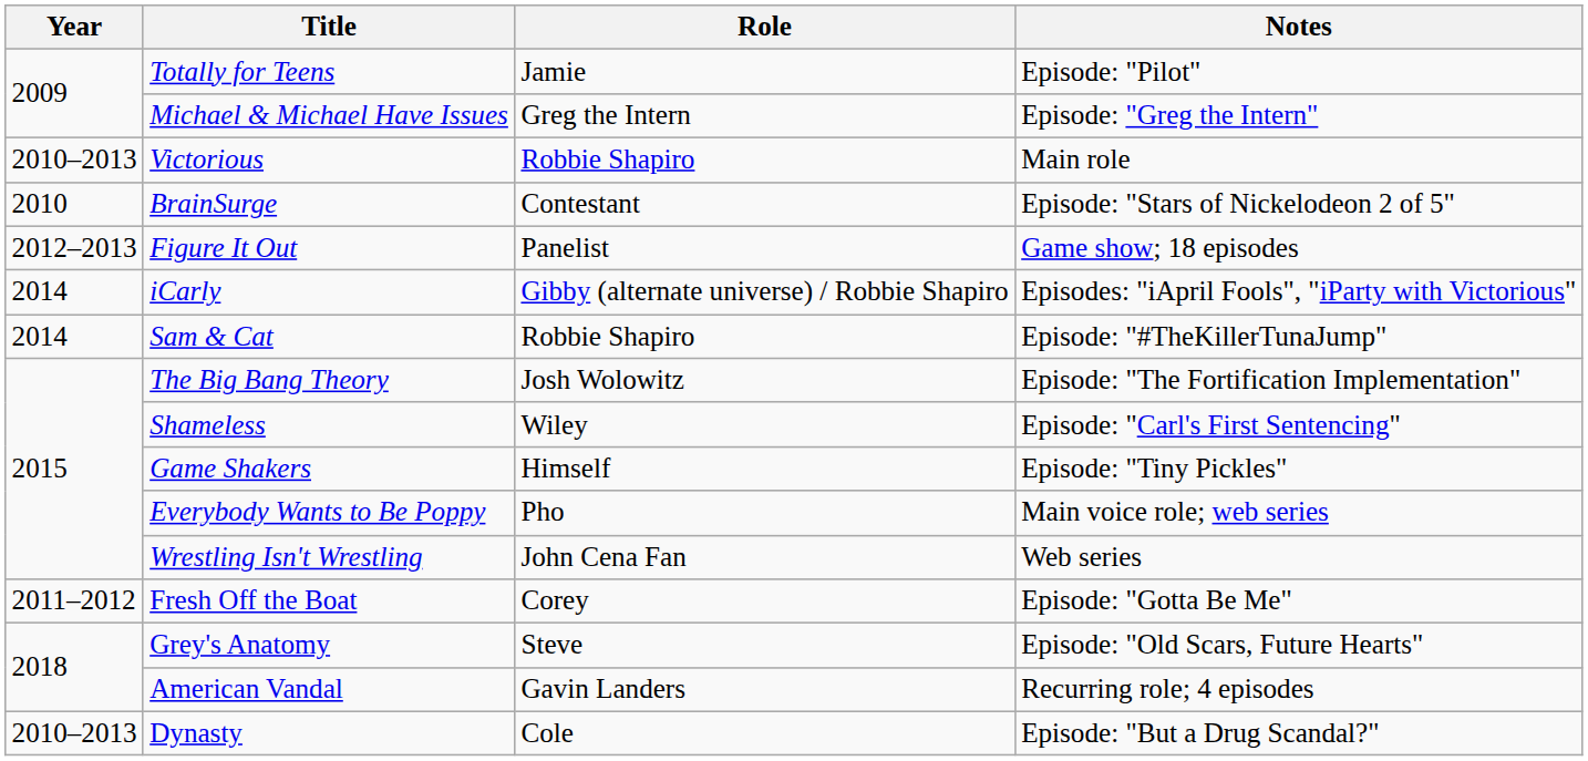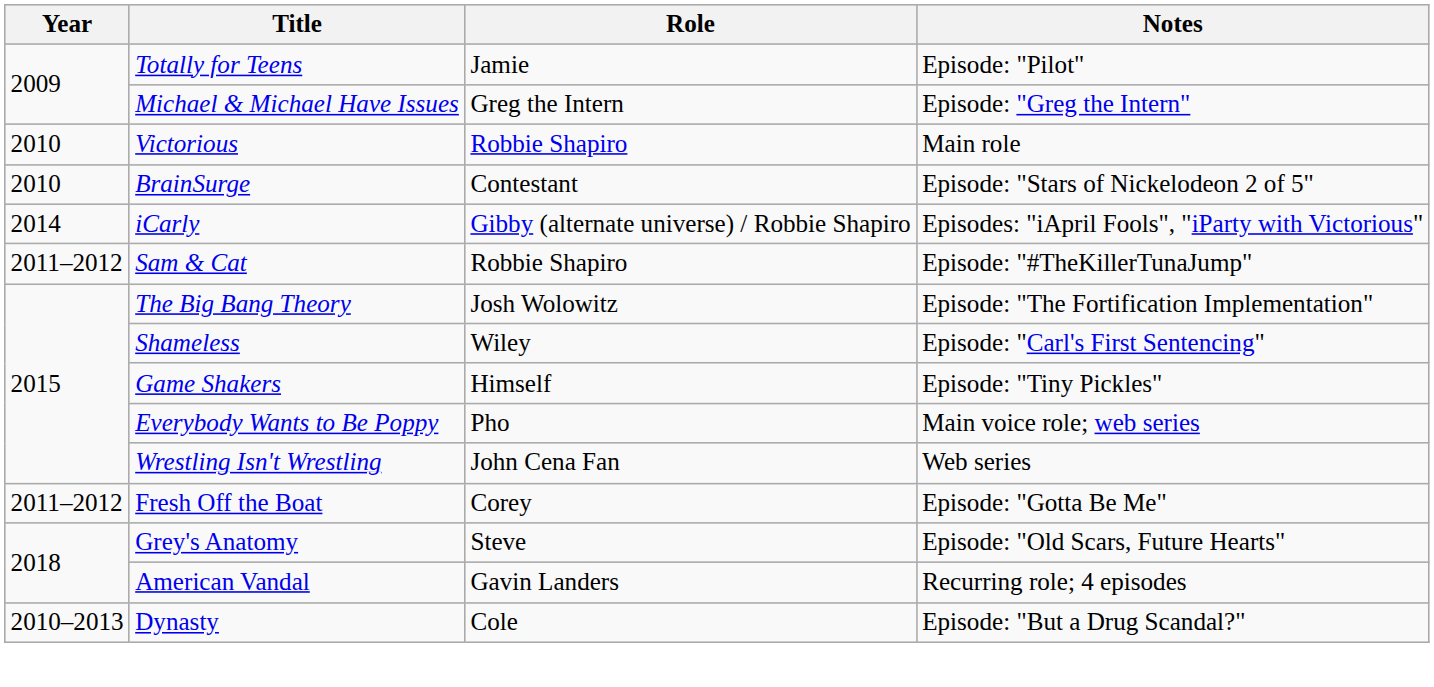 <table class="wikitable sortable">
 <tr>
 <th>Year</th>
 <th>Title</th>
 <th>Role</th>
 <th>Notes</th>
 </tr>
 <tr>
 <td rowspan="2">2009</td>
 <td><em><a href='#'>Totally for Teens</a></em></td>
 <td>Jamie</td>
 <td>Episode: "Pilot"</td>
 </tr>
 <tr>
 <td><em><a href='#'>Michael & Michael Have Issues</a></em></td>
 <td>Greg the Intern</td>
 <td>Episode: <a href='#'>"Greg the Intern"</a></td>
 </tr>
 <tr>
-<td>2010–2013</td>
+<td>2010</td>
 <td><em><a href='#'>Victorious</a></em></td>
 <td><a href='#'>Robbie Shapiro</a></td>
 <td>Main role</td>
 </tr>
 <tr>
 <td>2010</td>
 <td><em><a href='#'>BrainSurge</a></em></td>
 <td>Contestant</td>
 <td>Episode: "Stars of Nickelodeon 2 of 5"</td>
 </tr>
 <tr>
-<td>2012–2013</td>
-<td><em><a href='#'>Figure It Out</a></em></td>
-<td>Panelist</td>
-<td><a href='#'>Game show</a>; 18 episodes</td>
-</tr>
-<tr>
 <td>2014</td>
 <td><em><a href='#'>iCarly</a></em></td>
 <td><a href='#'>Gibby</a> (alternate universe) / Robbie Shapiro</td>
 <td>Episodes: "iApril Fools", "<a href='#'>iParty with Victorious</a>"</td>
 </tr>
 <tr>
-<td>2014</td>
+<td>2011–2012</td>
 <td><em><a href='#'>Sam & Cat</a></em></td>
 <td>Robbie Shapiro</td>
 <td>Episode: "#TheKillerTunaJump"</td>
 </tr>
 <tr>
 <td rowspan="5">2015</td>
 <td><em><a href='#'>The Big Bang Theory</a></em></td>
 <td>Josh Wolowitz</td>
 <td>Episode: "The Fortification Implementation"</td>
 </tr>
 <tr>
 <td><em><a href='#'>Shameless</a></em></td>
 <td>Wiley</td>
 <td>Episode: "<a href='#'>Carl's First Sentencing</a>"</td>
 </tr>
 <tr>
 <td><em><a href='#'>Game Shakers</a></em></td>
 <td>Himself</td>
 <td>Episode: "Tiny Pickles"</td>
 </tr>
 <tr>
 <td><em><a href='#'>Everybody Wants to Be Poppy</a></em></td>
 <td>Pho</td>
 <td>Main voice role; <a href='#'>web series</a></td>
 </tr>
 <tr>
 <td><em><a href='#'>Wrestling Isn't Wrestling</a></td>
 <td>John Cena Fan</td>
 <td>Web series</td>
 </tr>
 <tr>
 <td>2011–2012</td>
 <td></em><a href='#'>Fresh Off the Boat</a><em></td>
 <td>Corey</td>
 <td>Episode: "Gotta Be Me"</td>
 </tr>
 <tr>
 <td rowspan="2">2018</td>
 <td></em><a href='#'>Grey's Anatomy</a><em></td>
 <td>Steve</td>
 <td>Episode: "Old Scars, Future Hearts"</td>
 </tr>
 <tr>
 <td></em><a href='#'>American Vandal</a><em></td>
 <td>Gavin Landers</td>
 <td>Recurring role; 4 episodes</td>
 </tr>
 <tr>
 <td>2010–2013</td>
 <td></em><a href='#'>Dynasty</a><em></td>
 <td>Cole</td>
 <td>Episode: "But a Drug Scandal?"</td>
 </tr>
 </table>
